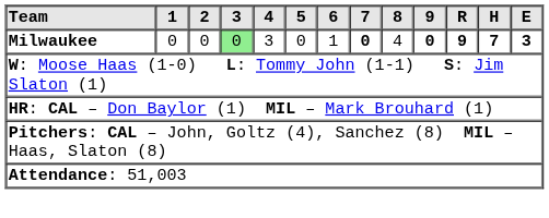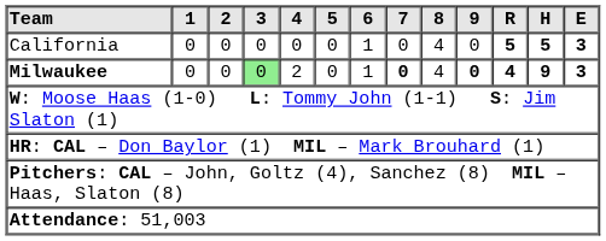 <table border=1 cellspacing=0 width=425 style="margin-left:3em;">
 <tr style="text-align:center; background-color:#e6e6e6;">
 <th align=left width=28%>Team</th>
 <th width=6%>1</th>
 <th width=6%>2</th>
 <th width=6%>3</th>
 <th width=6%>4</th>
 <th width=6%>5</th>
 <th width=6%>6</th>
 <th width=6%>7</th>
 <th width=6%>8</th>
 <th width=6%>9</th>
 <th width=6%>R</th>
 <th width=6%>H</th>
 <th width=6%>E</th>
 </tr>
 <tr style="text-align:center;">
+<td align=left>California</td>
+<td>0</td>
+<td>0</td>
+<td>0</td>
+<td>0</td>
+<td>0</td>
+<td>1</td>
+<td>0</td>
+<td>4</td>
+<td>0</td>
+<td><strong>5</strong></td>
+<td><strong>5</strong></td>
+<td><strong>3</strong></td>
+</tr>
+<tr style="text-align:center;">
 <td align=left><strong>Milwaukee</strong></td>
 <td>0</td>
 <td>0</td>
 <td style="background: lightgreen;">0</td>
-<td>3</td>
+<td>2</td>
 <td>0</td>
 <td>1</td>
 <td><strong>0</strong></td>
 <td>4</td>
 <td><strong>0</strong></td>
+<td><strong>4</strong></td>
 <td><strong>9</strong></td>
-<td><strong>7</strong></td>
 <td><strong>3</strong></td>
 </tr>
 <tr style="text-align:left;">
 <td colspan=13><strong>W</strong>: <a href='#'>Moose Haas</a> (1-0)   <strong>L</strong>: <a href='#'>Tommy John</a> (1-1)   <strong>S</strong>: <a href='#'>Jim Slaton</a> (1)</td>
 </tr>
 <tr style="text-align:left;">
 <td colspan=13><strong>HR</strong>: <strong>CAL</strong> – <a href='#'>Don Baylor</a> (1)  <strong>MIL</strong> – <a href='#'>Mark Brouhard</a> (1)</td>
 </tr>
 <tr style="text-align:left;">
 <td colspan=13><strong>Pitchers</strong>: <strong>CAL</strong> – John, Goltz (4), Sanchez (8)  <strong>MIL</strong> – Haas, Slaton (8)</td>
 </tr>
 <tr style="text-align:left;">
 <td colspan=13><strong>Attendance</strong>: 51,003</td>
 </tr>
 </table>
